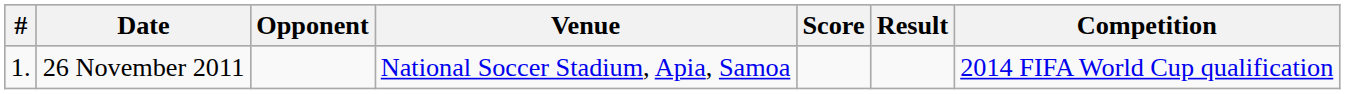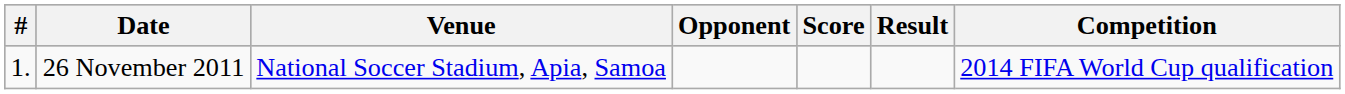 <table class="wikitable">
 <tr>
 <th>#</th>
 <th>Date</th>
+<th>Venue</th>
 <th>Opponent</th>
-<th>Venue</th>
 <th>Score</th>
 <th>Result</th>
 <th>Competition</th>
 </tr>
 <tr>
 <td>1.</td>
 <td>26 November 2011</td>
+<td><a href='#'>National Soccer Stadium</a>, <a href='#'>Apia</a>, <a href='#'>Samoa</a></td>
 <td></td>
-<td><a href='#'>National Soccer Stadium</a>, <a href='#'>Apia</a>, <a href='#'>Samoa</a></td>
 <td></td>
 <td></td>
 <td><a href='#'>2014 FIFA World Cup qualification</a></td>
 </tr>
 </table>
